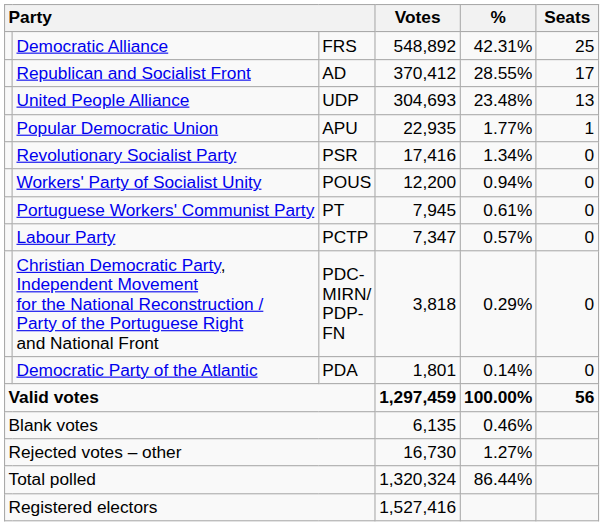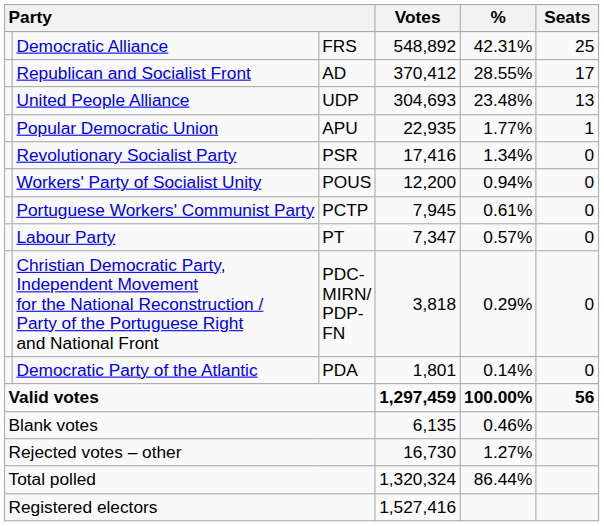 <table class="wikitable" border="1" style="text-align:right;">
 <tr>
 <th style="text-align:left;" colspan=3>Party</th>
 <th align=center width="50">Votes</th>
 <th align=center width="50">%</th>
 <th align=center width="50">Seats</th>
 </tr>
 <tr>
 <td></td>
 <td align=left><a href='#'>Democratic Alliance</a></td>
 <td align=left>FRS</td>
 <td>548,892</td>
 <td>42.31%</td>
 <td>25</td>
 </tr>
 <tr>
 <td></td>
 <td align=left style="white-space: nowrap;"><a href='#'>Republican and Socialist Front</a></td>
 <td align=left>AD</td>
 <td>370,412</td>
 <td>28.55%</td>
 <td>17</td>
 </tr>
 <tr>
 <td></td>
 <td align=left><a href='#'>United People Alliance</a></td>
 <td align=left>UDP</td>
 <td>304,693</td>
 <td>23.48%</td>
 <td>13</td>
 </tr>
 <tr>
 <td></td>
 <td align=left><a href='#'>Popular Democratic Union</a></td>
 <td align=left>APU</td>
 <td>22,935</td>
 <td>1.77%</td>
 <td>1</td>
 </tr>
 <tr>
 <td></td>
 <td align=left><a href='#'>Revolutionary Socialist Party</a></td>
 <td align=left>PSR</td>
 <td>17,416</td>
 <td>1.34%</td>
 <td>0</td>
 </tr>
 <tr>
 <td></td>
 <td align=left><a href='#'>Workers' Party of Socialist Unity</a></td>
 <td align=left>POUS</td>
 <td>12,200</td>
 <td>0.94%</td>
 <td>0</td>
 </tr>
 <tr>
 <td></td>
 <td align=left><a href='#'>Portuguese Workers' Communist Party</a></td>
-<td align=left>PT</td>
+<td align=left>PCTP</td>
 <td>7,945</td>
 <td>0.61%</td>
 <td>0</td>
 </tr>
 <tr>
 <td></td>
 <td align=left><a href='#'>Labour Party</a></td>
-<td align=left>PCTP</td>
+<td align=left>PT</td>
 <td>7,347</td>
 <td>0.57%</td>
 <td>0</td>
 </tr>
 <tr>
 <td></td>
 <td align=left><a href='#'>Christian Democratic Party</a>,<br><a href='#'>Independent Movement<br>for the National Reconstruction /<br>Party of the Portuguese Right</a><br>and National Front</td>
 <td align=left>PDC-<br>MIRN/<br>PDP-<br>FN</td>
 <td>3,818</td>
 <td>0.29%</td>
 <td>0</td>
 </tr>
 <tr>
 <td></td>
 <td align=left><a href='#'>Democratic Party of the Atlantic</a></td>
 <td align=left>PDA</td>
 <td>1,801</td>
 <td>0.14%</td>
 <td>0</td>
 </tr>
 <tr style="font-weight:bold">
 <td align=left colspan=3>Valid votes</td>
 <td>1,297,459</td>
 <td>100.00%</td>
 <td>56</td>
 </tr>
 <tr>
 <td align=left colspan=3>Blank votes</td>
 <td>6,135</td>
 <td>0.46%</td>
 <td></td>
 </tr>
 <tr>
 <td align=left colspan=3>Rejected votes – other</td>
 <td>16,730</td>
 <td>1.27%</td>
 <td></td>
 </tr>
 <tr>
 <td align=left colspan=3>Total polled</td>
 <td>1,320,324</td>
 <td>86.44%</td>
 <td></td>
 </tr>
 <tr>
 <td align=left colspan=3>Registered electors</td>
 <td>1,527,416</td>
 <td></td>
 <td></td>
 </tr>
 </table>
